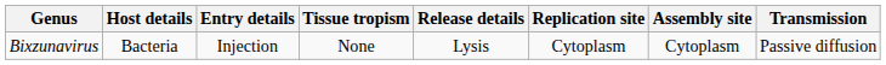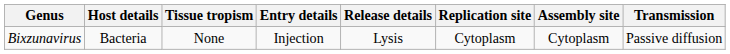 <table class="wikitable sortable" style="text-align:center">
 <tr>
 <th>Genus</th>
 <th>Host details</th>
+<th>Tissue tropism</th>
 <th>Entry details</th>
-<th>Tissue tropism</th>
 <th>Release details</th>
 <th>Replication site</th>
 <th>Assembly site</th>
 <th>Transmission</th>
 </tr>
 <tr>
 <td><em>Bixzunavirus</em></td>
 <td>Bacteria</td>
+<td>None</td>
 <td>Injection</td>
-<td>None</td>
 <td>Lysis</td>
 <td>Cytoplasm</td>
 <td>Cytoplasm</td>
 <td>Passive diffusion</td>
 </tr>
 </table>
